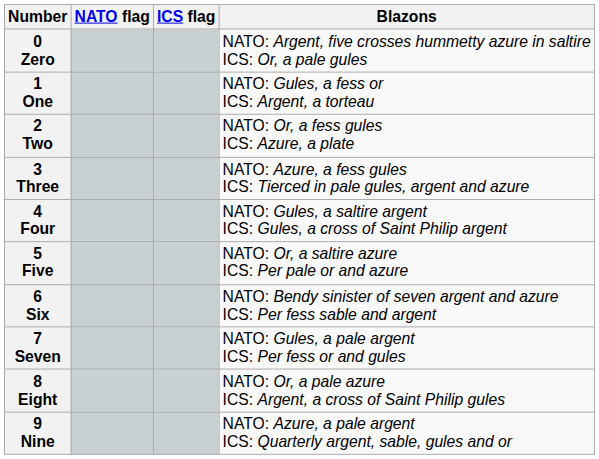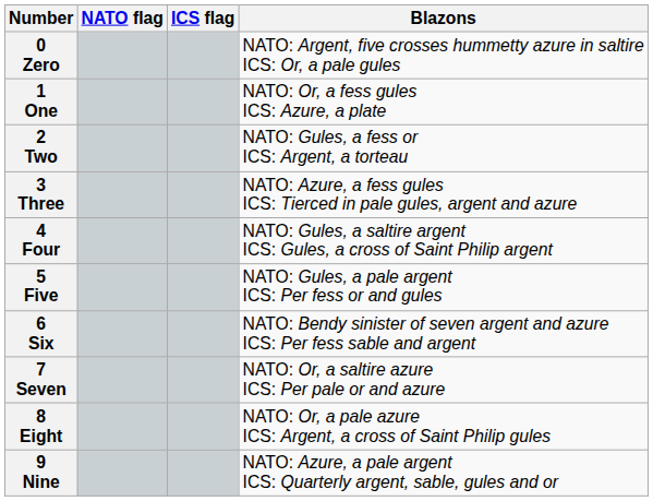 <table class="wikitable plainrowheaders">
 <tr>
 <th scope="col">Number</th>
 <th scope="col"><a href='#'>NATO</a> flag</th>
 <th scope="col"><a href='#'>ICS</a> flag</th>
 <th scope="col">Blazons</th>
 </tr>
 <tr>
 <th scope="row"><strong>0<br>Zero</strong></th>
 <td style="text-align: center; background-color: #c8d0d4; padding-left: 1em; padding-right: 1em;"></td>
 <td style="text-align: center; background-color: #c8d0d4; padding-left: 1em; padding-right: 1em;"></td>
 <td>NATO: <em>Argent, five crosses hummetty azure in saltire</em><br>ICS: <em>Or, a pale gules</em></td>
 </tr>
 <tr>
 <th scope="row"><strong>1<br>One</strong></th>
 <td style="text-align: center; background-color: #c8d0d4; padding-left: 1em; padding-right: 1em;"></td>
 <td style="text-align: center; background-color: #c8d0d4; padding-left: 1em; padding-right: 1em;"></td>
-<td>NATO: <em>Gules, a fess or</em><br>ICS: <em>Argent, a torteau</em></td>
+<td>NATO: <em>Or, a fess gules</em><br>ICS: <em>Azure, a plate</em></td>
 </tr>
 <tr>
 <th scope="row"><strong>2<br>Two</strong></th>
 <td style="text-align: center; background-color: #c8d0d4; padding-left: 1em; padding-right: 1em;"></td>
 <td style="text-align: center; background-color: #c8d0d4; padding-left: 1em; padding-right: 1em;"></td>
-<td>NATO: <em>Or, a fess gules</em><br>ICS: <em>Azure, a plate</em></td>
+<td>NATO: <em>Gules, a fess or</em><br>ICS: <em>Argent, a torteau</em></td>
 </tr>
 <tr>
 <th scope="row"><strong>3<br>Three</strong></th>
 <td style="text-align: center; background-color: #c8d0d4; padding-left: 1em; padding-right: 1em;"></td>
 <td style="text-align: center; background-color: #c8d0d4; padding-left: 1em; padding-right: 1em;"></td>
 <td>NATO: <em>Azure, a fess gules</em><br>ICS: <em>Tierced in pale gules, argent and azure</em></td>
 </tr>
 <tr>
 <th scope="row"><strong>4<br>Four</strong></th>
 <td style="text-align: center; background-color: #c8d0d4; padding-left: 1em; padding-right: 1em;"></td>
 <td style="text-align: center; background-color: #c8d0d4; padding-left: 1em; padding-right: 1em;"></td>
 <td>NATO: <em>Gules, a saltire argent</em><br>ICS: <em>Gules, a cross of Saint Philip argent</em></td>
 </tr>
 <tr>
 <th scope="row"><strong>5<br>Five</strong></th>
 <td style="text-align: center; background-color: #c8d0d4; padding-left: 1em; padding-right: 1em;"></td>
 <td style="text-align: center; background-color: #c8d0d4; padding-left: 1em; padding-right: 1em;"></td>
-<td>NATO: <em>Or, a saltire azure</em><br>ICS: <em>Per pale or and azure</em></td>
+<td>NATO: <em>Gules, a pale argent</em><br>ICS: <em>Per fess or and gules</em></td>
 </tr>
 <tr>
 <th scope="row"><strong>6<br>Six</strong></th>
 <td style="text-align: center; background-color: #c8d0d4; padding-left: 1em; padding-right: 1em;"></td>
 <td style="text-align: center; background-color: #c8d0d4; padding-left: 1em; padding-right: 1em;"></td>
 <td>NATO: <em>Bendy sinister of seven argent and azure</em><br>ICS: <em>Per fess sable and argent</em></td>
 </tr>
 <tr>
 <th scope="row"><strong>7<br>Seven</strong></th>
 <td style="text-align: center; background-color: #c8d0d4; padding-left: 1em; padding-right: 1em;"></td>
 <td style="text-align: center; background-color: #c8d0d4; padding-left: 1em; padding-right: 1em;"></td>
-<td>NATO: <em>Gules, a pale argent</em><br>ICS: <em>Per fess or and gules</em></td>
+<td>NATO: <em>Or, a saltire azure</em><br>ICS: <em>Per pale or and azure</em></td>
 </tr>
 <tr>
 <th scope="row"><strong>8<br>Eight</strong></th>
 <td style="text-align: center; background-color: #c8d0d4; padding-left: 1em; padding-right: 1em;"></td>
 <td style="text-align: center; background-color: #c8d0d4; padding-left: 1em; padding-right: 1em;"></td>
 <td>NATO: <em>Or, a pale azure</em><br>ICS: <em>Argent, a cross of Saint Philip gules</em></td>
 </tr>
 <tr>
 <th scope="row"><strong>9<br>Nine</strong></th>
 <td style="text-align: center; background-color: #c8d0d4; padding-left: 1em; padding-right: 1em;"></td>
 <td style="text-align: center; background-color: #c8d0d4; padding-left: 1em; padding-right: 1em;"></td>
 <td>NATO: <em>Azure, a pale argent</em><br>ICS: <em>Quarterly argent, sable, gules and or</em></td>
 </tr>
 </table>
